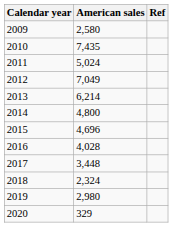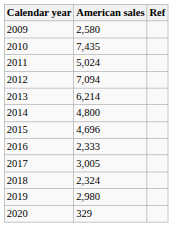 <table class="wikitable">
 <tr>
 <th>Calendar year</th>
 <th>American sales</th>
 <th>Ref</th>
 </tr>
 <tr>
 <td>2009</td>
 <td>2,580</td>
 <td></td>
 </tr>
 <tr>
 <td>2010</td>
 <td>7,435</td>
 <td></td>
 </tr>
 <tr>
 <td>2011</td>
 <td>5,024</td>
 <td></td>
 </tr>
 <tr>
 <td>2012</td>
-<td>7,049</td>
+<td>7,094</td>
 <td></td>
 </tr>
 <tr>
 <td>2013</td>
 <td>6,214</td>
 <td></td>
 </tr>
 <tr>
 <td>2014</td>
 <td>4,800</td>
 <td></td>
 </tr>
 <tr>
 <td>2015</td>
 <td>4,696</td>
 <td></td>
 </tr>
 <tr>
 <td>2016</td>
-<td>4,028</td>
+<td>2,333</td>
 <td></td>
 </tr>
 <tr>
 <td>2017</td>
-<td>3,448</td>
+<td>3,005</td>
 <td></td>
 </tr>
 <tr>
 <td>2018</td>
 <td>2,324</td>
 <td></td>
 </tr>
 <tr>
 <td>2019</td>
 <td>2,980</td>
 <td></td>
 </tr>
 <tr>
 <td>2020</td>
 <td>329</td>
 <td></td>
 </tr>
 </table>
